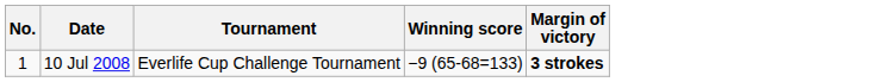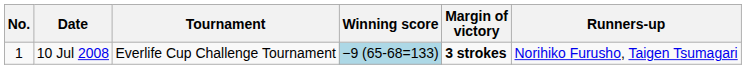 <table class="wikitable" style="font-size:95%;">
 <tr>
 <th>No.</th>
 <th>Date</th>
 <th>Tournament</th>
 <th>Winning score</th>
 <th>Margin of<br>victory</th>
+<th>Runners-up</th>
 </tr>
 <tr>
 <td align=center>1</td>
 <td align=right>10 Jul <a href='#'>2008</a></td>
 <td>Everlife Cup Challenge Tournament</td>
-<td>−9 (65-68=133)</td>
+<td style="background: lightblue;">−9 (65-68=133)</td>
 <td><strong>3 strokes</strong></td>
+<td> <a href='#'>Norihiko Furusho</a>,  <a href='#'>Taigen Tsumagari</a></td>
 </tr>
 </table>
